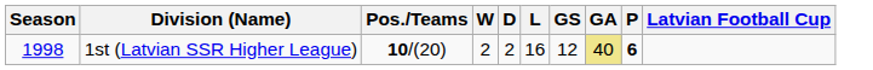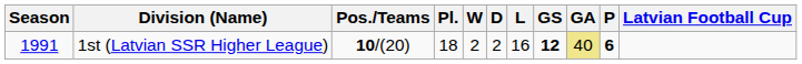 <table class="wikitable">
 <tr>
 <th>Season</th>
 <th>Division (Name)</th>
 <th>Pos./Teams</th>
+<th>Pl.</th>
 <th>W</th>
 <th>D</th>
 <th>L</th>
 <th>GS</th>
 <th>GA</th>
 <th>P</th>
 <th><a href='#'>Latvian Football Cup</a></th>
 </tr>
 <tr>
-<td align=center><a href='#'>1998</a></td>
+<td align=center><a href='#'>1991</a></td>
 <td align=center>1st (<a href='#'>Latvian SSR Higher League</a>)</td>
 <td align=center bgcolor=><strong>10</strong>/(20)</td>
+<td align=center>18</td>
 <td align=center>2</td>
 <td align=center>2</td>
 <td align=center>16</td>
-<td align=center>12</td>
+<td align=center><strong>12</strong></td>
 <td align=center style="background: khaki;">40</td>
 <td align=center><strong>6</strong></td>
 <td align=center bgcolor=></td>
 </tr>
 </table>
